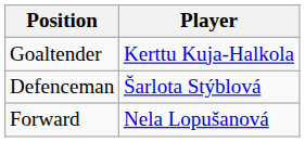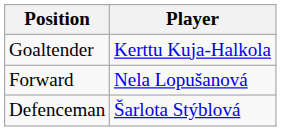 <table class="wikitable">
 <tr>
 <th>Position</th>
 <th>Player</th>
 </tr>
 <tr>
 <td>Goaltender</td>
 <td> <a href='#'>Kerttu Kuja-Halkola</a></td>
 </tr>
 <tr>
+<td>Forward</td>
+<td> <a href='#'>Nela Lopušanová</a></td>
+</tr>
+<tr>
 <td>Defenceman</td>
 <td> <a href='#'>Šarlota Stýblová</a></td>
 </tr>
-<tr>
-<td>Forward</td>
-<td> <a href='#'>Nela Lopušanová</a></td>
-</tr>
 </table>
